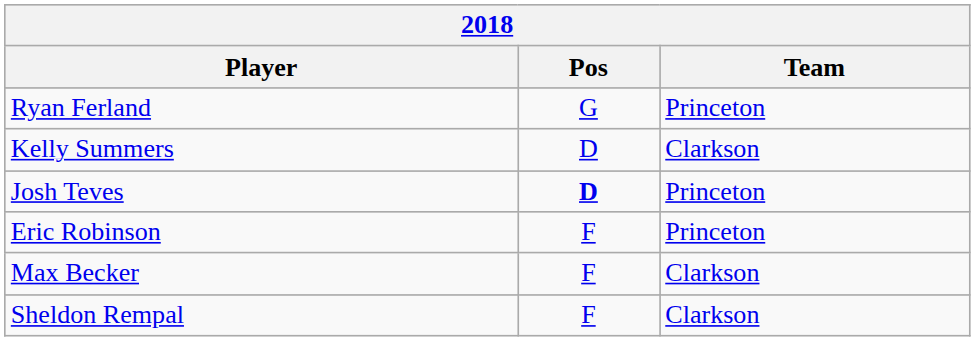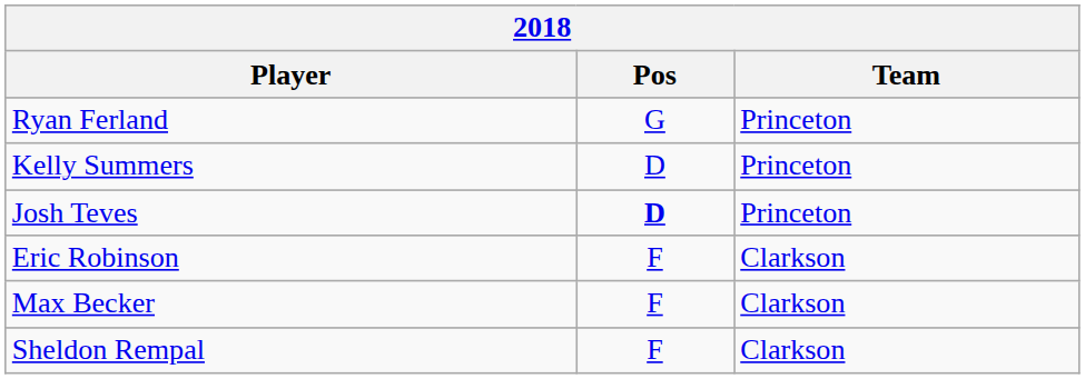 <table class="wikitable" width=95%>
 <tr>
 <th colspan=3><a href='#'>2018</a></th>
 </tr>
 <tr>
 <th>Player</th>
 <th>Pos</th>
 <th>Team</th>
 </tr>
 <tr>
 <td><a href='#'>Ryan Ferland</a></td>
 <td align=center><a href='#'>G</a></td>
 <td><a href='#'>Princeton</a></td>
 </tr>
 <tr>
 <td><a href='#'>Kelly Summers</a></td>
 <td align=center><a href='#'>D</a></td>
-<td><a href='#'>Clarkson</a></td>
+<td><a href='#'>Princeton</a></td>
 </tr>
 <tr>
 <td><a href='#'>Josh Teves</a></td>
 <td align=center><strong><a href='#'>D</a></strong></td>
 <td><a href='#'>Princeton</a></td>
 </tr>
 <tr>
 <td><a href='#'>Eric Robinson</a></td>
 <td align=center><a href='#'>F</a></td>
-<td><a href='#'>Princeton</a></td>
+<td><a href='#'>Clarkson</a></td>
 </tr>
 <tr>
 <td><a href='#'>Max Becker</a></td>
 <td align=center><a href='#'>F</a></td>
 <td><a href='#'>Clarkson</a></td>
 </tr>
 <tr>
 <td><a href='#'>Sheldon Rempal</a></td>
 <td align=center><a href='#'>F</a></td>
 <td><a href='#'>Clarkson</a></td>
 </tr>
 </table>
